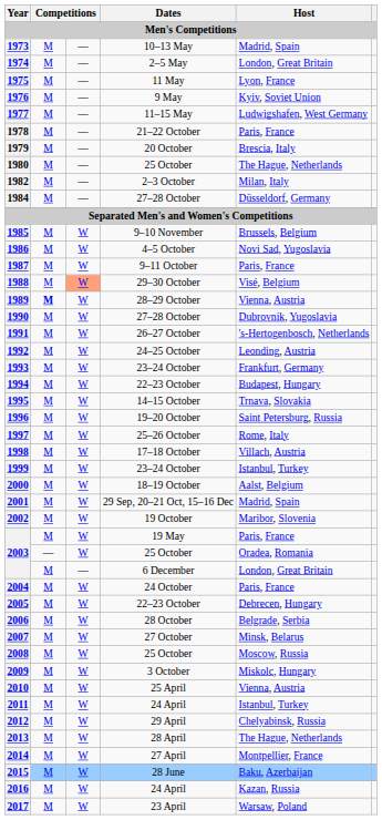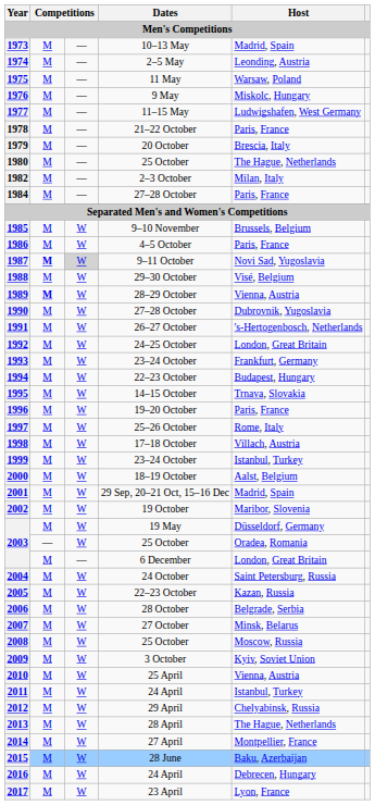 <table class="wikitable" style="text-align:center;">
 <tr>
 <th>Year</th>
 <th width=90 colspan=2>Competitions</th>
 <th>Dates</th>
 <th>Host</th>
 <th></th>
 </tr>
 <tr>
 <td colspan=6 bgcolor="#cccccc"><strong>Men's Competitions</strong></td>
 </tr>
 <tr>
 <th><a href='#'>1973</a></th>
 <td width=45><a href='#'>M</a></td>
 <td width=45>—</td>
 <td>10–13 May</td>
 <td align=left> <a href='#'>Madrid</a>, <a href='#'>Spain</a></td>
 <td></td>
 </tr>
 <tr>
 <th><a href='#'>1974</a></th>
 <td width=45><a href='#'>M</a></td>
 <td width=45>—</td>
 <td>2–5 May</td>
-<td align=left> <a href='#'>London</a>, <a href='#'>Great Britain</a></td>
+<td align=left> <a href='#'>Leonding</a>, <a href='#'>Austria</a></td>
 <td></td>
 </tr>
 <tr>
 <th><a href='#'>1975</a></th>
 <td width=45><a href='#'>M</a></td>
 <td width=45>—</td>
 <td>11 May</td>
-<td align=left> <a href='#'>Lyon</a>, <a href='#'>France</a></td>
+<td align=left> <a href='#'>Warsaw</a>, <a href='#'>Poland</a></td>
 <td></td>
 </tr>
 <tr>
 <th><a href='#'>1976</a></th>
 <td width=45><a href='#'>M</a></td>
 <td width=45>—</td>
 <td>9 May</td>
-<td align=left> <a href='#'>Kyiv</a>, <a href='#'>Soviet Union</a></td>
+<td align=left> <a href='#'>Miskolc</a>, <a href='#'>Hungary</a></td>
 <td></td>
 </tr>
 <tr>
 <th><a href='#'>1977</a></th>
 <td width=45><a href='#'>M</a></td>
 <td width=45>—</td>
 <td>11–15 May</td>
 <td align=left> <a href='#'>Ludwigshafen</a>, <a href='#'>West Germany</a></td>
 <td></td>
 </tr>
 <tr>
 <th>1978</th>
 <td width=45><a href='#'>M</a></td>
 <td width=45>—</td>
 <td>21–22 October</td>
 <td align=left> <a href='#'>Paris</a>, <a href='#'>France</a></td>
 <td></td>
 </tr>
 <tr>
 <th>1979</th>
 <td><a href='#'>M</a></td>
 <td>—</td>
 <td>20 October</td>
 <td align=left> <a href='#'>Brescia</a>, <a href='#'>Italy</a></td>
 <td></td>
 </tr>
 <tr>
 <th>1980</th>
 <td><a href='#'>M</a></td>
 <td>—</td>
 <td>25 October</td>
 <td align=left> <a href='#'>The Hague</a>, <a href='#'>Netherlands</a></td>
 <td></td>
 </tr>
 <tr>
 <th>1982</th>
 <td><a href='#'>M</a></td>
 <td>—</td>
 <td>2–3 October</td>
 <td align=left> <a href='#'>Milan</a>, <a href='#'>Italy</a></td>
 <td></td>
 </tr>
 <tr>
 <th>1984</th>
 <td><a href='#'>M</a></td>
 <td>—</td>
 <td>27–28 October</td>
-<td align=left> <a href='#'>Düsseldorf</a>, <a href='#'>Germany</a></td>
+<td align=left> <a href='#'>Paris</a>, <a href='#'>France</a></td>
 <td></td>
 </tr>
 <tr>
 <td colspan=6 bgcolor="#cccccc"><strong>Separated Men's and Women's Competitions</strong></td>
 </tr>
 <tr>
 <th><a href='#'>1985</a></th>
 <td><a href='#'>M</a></td>
 <td><a href='#'>W</a></td>
 <td>9–10 November</td>
 <td align=left> <a href='#'>Brussels</a>, <a href='#'>Belgium</a></td>
 <td></td>
 </tr>
 <tr>
 <th><a href='#'>1986</a></th>
 <td><a href='#'>M</a></td>
 <td><a href='#'>W</a></td>
 <td>4–5 October</td>
-<td align=left> <a href='#'>Novi Sad</a>, <a href='#'>Yugoslavia</a></td>
+<td align=left> <a href='#'>Paris</a>, <a href='#'>France</a></td>
 <td></td>
 </tr>
 <tr>
 <th><a href='#'>1987</a></th>
-<td><a href='#'>M</a></td>
-<td><a href='#'>W</a></td>
+<td><strong><a href='#'>M</a></strong></td>
+<td style="background: lightgrey;"><a href='#'>W</a></td>
 <td>9–11 October</td>
-<td align=left> <a href='#'>Paris</a>, <a href='#'>France</a></td>
+<td align=left> <a href='#'>Novi Sad</a>, <a href='#'>Yugoslavia</a></td>
 <td></td>
 </tr>
 <tr>
 <th><a href='#'>1988</a></th>
 <td><a href='#'>M</a></td>
-<td style="background: lightsalmon;"><a href='#'>W</a></td>
+<td><a href='#'>W</a></td>
 <td>29–30 October</td>
 <td align=left> <a href='#'>Visé</a>, <a href='#'>Belgium</a></td>
 <td></td>
 </tr>
 <tr>
 <th><a href='#'>1989</a></th>
 <td><strong><a href='#'>M</a></strong></td>
 <td><a href='#'>W</a></td>
 <td>28–29 October</td>
 <td align=left> <a href='#'>Vienna</a>, <a href='#'>Austria</a></td>
 <td></td>
 </tr>
 <tr>
 <th><a href='#'>1990</a></th>
 <td><a href='#'>M</a></td>
 <td><a href='#'>W</a></td>
 <td>27–28 October</td>
 <td align=left> <a href='#'>Dubrovnik</a>, <a href='#'>Yugoslavia</a></td>
 <td></td>
 </tr>
 <tr>
 <th><a href='#'>1991</a></th>
 <td><a href='#'>M</a></td>
 <td><a href='#'>W</a></td>
 <td>26–27 October</td>
 <td align=left> <a href='#'>'s-Hertogenbosch</a>, <a href='#'>Netherlands</a></td>
 <td></td>
 </tr>
 <tr>
 <th><a href='#'>1992</a></th>
 <td><a href='#'>M</a></td>
 <td><a href='#'>W</a></td>
 <td>24–25 October</td>
-<td align=left> <a href='#'>Leonding</a>, <a href='#'>Austria</a></td>
+<td align=left> <a href='#'>London</a>, <a href='#'>Great Britain</a></td>
 <td></td>
 </tr>
 <tr>
 <th><a href='#'>1993</a></th>
 <td><a href='#'>M</a></td>
 <td><a href='#'>W</a></td>
 <td>23–24 October</td>
 <td align=left> <a href='#'>Frankfurt</a>, <a href='#'>Germany</a></td>
 <td></td>
 </tr>
 <tr>
 <th><a href='#'>1994</a></th>
 <td><a href='#'>M</a></td>
 <td><a href='#'>W</a></td>
 <td>22–23 October</td>
 <td align=left> <a href='#'>Budapest</a>, <a href='#'>Hungary</a></td>
 <td></td>
 </tr>
 <tr>
 <th><a href='#'>1995</a></th>
 <td><a href='#'>M</a></td>
 <td><a href='#'>W</a></td>
 <td>14–15 October</td>
 <td align=left> <a href='#'>Trnava</a>, <a href='#'>Slovakia</a></td>
 <td></td>
 </tr>
 <tr>
 <th><a href='#'>1996</a></th>
 <td><a href='#'>M</a></td>
 <td><a href='#'>W</a></td>
 <td>19–20 October</td>
-<td align=left> <a href='#'>Saint Petersburg</a>, <a href='#'>Russia</a></td>
+<td align=left> <a href='#'>Paris</a>, <a href='#'>France</a></td>
 <td></td>
 </tr>
 <tr>
 <th><a href='#'>1997</a></th>
 <td><a href='#'>M</a></td>
 <td><a href='#'>W</a></td>
 <td>25–26 October</td>
 <td align=left> <a href='#'>Rome</a>, <a href='#'>Italy</a></td>
 <td></td>
 </tr>
 <tr>
 <th><a href='#'>1998</a></th>
 <td><a href='#'>M</a></td>
 <td><a href='#'>W</a></td>
 <td>17–18 October</td>
 <td align=left> <a href='#'>Villach</a>, <a href='#'>Austria</a></td>
 <td></td>
 </tr>
 <tr>
 <th><a href='#'>1999</a></th>
 <td><a href='#'>M</a></td>
 <td><a href='#'>W</a></td>
 <td>23–24 October</td>
 <td align=left> <a href='#'>Istanbul</a>, <a href='#'>Turkey</a></td>
 <td></td>
 </tr>
 <tr>
 <th><a href='#'>2000</a></th>
 <td><a href='#'>M</a></td>
 <td><a href='#'>W</a></td>
 <td>18–19 October</td>
 <td align=left> <a href='#'>Aalst</a>, <a href='#'>Belgium</a></td>
 <td></td>
 </tr>
 <tr>
 <th><a href='#'>2001</a></th>
 <td><a href='#'>M</a></td>
 <td><a href='#'>W</a></td>
 <td>29 Sep, 20–21 Oct, 15–16 Dec</td>
 <td align=left> <a href='#'>Madrid</a>, <a href='#'>Spain</a></td>
 <td></td>
 </tr>
 <tr>
 <th><a href='#'>2002</a></th>
 <td><a href='#'>M</a></td>
 <td><a href='#'>W</a></td>
 <td>19 October</td>
 <td align=left> <a href='#'>Maribor</a>, <a href='#'>Slovenia</a></td>
 <td></td>
 </tr>
 <tr>
 <th rowspan=3><a href='#'>2003</a></th>
 <td><a href='#'>M</a></td>
 <td><a href='#'>W</a></td>
 <td>19 May</td>
-<td align=left> <a href='#'>Paris</a>, <a href='#'>France</a></td>
+<td align=left> <a href='#'>Düsseldorf</a>, <a href='#'>Germany</a></td>
 <td></td>
 </tr>
 <tr>
 <td>—</td>
 <td><a href='#'>W</a></td>
 <td>25 October</td>
 <td align=left> <a href='#'>Oradea</a>, <a href='#'>Romania</a></td>
 <td></td>
 </tr>
 <tr>
 <td><a href='#'>M</a></td>
 <td>—</td>
 <td>6 December</td>
 <td align=left> <a href='#'>London</a>, <a href='#'>Great Britain</a></td>
 <td></td>
 </tr>
 <tr>
 <th><a href='#'>2004</a></th>
 <td><a href='#'>M</a></td>
 <td><a href='#'>W</a></td>
 <td>24 October</td>
-<td align=left> <a href='#'>Paris</a>, <a href='#'>France</a></td>
+<td align=left> <a href='#'>Saint Petersburg</a>, <a href='#'>Russia</a></td>
 <td></td>
 </tr>
 <tr>
 <th><a href='#'>2005</a></th>
 <td><a href='#'>M</a></td>
 <td><a href='#'>W</a></td>
 <td>22–23 October</td>
-<td align=left> <a href='#'>Debrecen</a>, <a href='#'>Hungary</a></td>
+<td align=left> <a href='#'>Kazan</a>, <a href='#'>Russia</a></td>
 <td></td>
 </tr>
 <tr>
 <th><a href='#'>2006</a></th>
 <td><a href='#'>M</a></td>
 <td><a href='#'>W</a></td>
 <td>28 October</td>
 <td align=left> <a href='#'>Belgrade</a>, <a href='#'>Serbia</a></td>
 <td></td>
 </tr>
 <tr>
 <th><a href='#'>2007</a></th>
 <td><a href='#'>M</a></td>
 <td><a href='#'>W</a></td>
 <td>27 October</td>
 <td align=left> <a href='#'>Minsk</a>, <a href='#'>Belarus</a></td>
 <td></td>
 </tr>
 <tr>
 <th><a href='#'>2008</a></th>
 <td><a href='#'>M</a></td>
 <td><a href='#'>W</a></td>
 <td>25 October</td>
 <td align=left> <a href='#'>Moscow</a>, <a href='#'>Russia</a></td>
 <td></td>
 </tr>
 <tr>
 <th><a href='#'>2009</a></th>
 <td><a href='#'>M</a></td>
 <td><a href='#'>W</a></td>
 <td>3 October</td>
-<td align=left> <a href='#'>Miskolc</a>, <a href='#'>Hungary</a></td>
+<td align=left> <a href='#'>Kyiv</a>, <a href='#'>Soviet Union</a></td>
 <td></td>
 </tr>
 <tr>
 <th><a href='#'>2010</a></th>
 <td><a href='#'>M</a></td>
 <td><a href='#'>W</a></td>
 <td>25 April</td>
 <td align=left> <a href='#'>Vienna</a>, <a href='#'>Austria</a></td>
 <td></td>
 </tr>
 <tr>
 <th><a href='#'>2011</a></th>
 <td><a href='#'>M</a></td>
 <td><a href='#'>W</a></td>
 <td>24 April</td>
 <td align=left> <a href='#'>Istanbul</a>, <a href='#'>Turkey</a></td>
 <td></td>
 </tr>
 <tr>
 <th><a href='#'>2012</a></th>
 <td><a href='#'>M</a></td>
 <td><a href='#'>W</a></td>
 <td>29 April</td>
 <td align=left> <a href='#'>Chelyabinsk</a>, <a href='#'>Russia</a></td>
 <td></td>
 </tr>
 <tr>
 <th><a href='#'>2013</a></th>
 <td><a href='#'>M</a></td>
 <td><a href='#'>W</a></td>
 <td>28 April</td>
 <td align=left> <a href='#'>The Hague</a>, <a href='#'>Netherlands</a></td>
 <td></td>
 </tr>
 <tr>
 <th><a href='#'>2014</a></th>
 <td><a href='#'>M</a></td>
 <td><a href='#'>W</a></td>
 <td>27 April</td>
 <td align=left> <a href='#'>Montpellier</a>, <a href='#'>France</a></td>
 <td></td>
 </tr>
 <tr bgcolor=9acdff>
 <th><a href='#'>2015</a></th>
 <td><a href='#'>M</a></td>
 <td><a href='#'>W</a></td>
 <td>28 June</td>
 <td align=left> <a href='#'>Baku</a>, <a href='#'>Azerbaijan</a></td>
 <td></td>
 </tr>
 <tr>
 <th><a href='#'>2016</a></th>
 <td><a href='#'>M</a></td>
 <td><a href='#'>W</a></td>
 <td>24 April</td>
-<td align=left> <a href='#'>Kazan</a>, <a href='#'>Russia</a></td>
+<td align=left> <a href='#'>Debrecen</a>, <a href='#'>Hungary</a></td>
 <td></td>
 </tr>
 <tr>
 <th><a href='#'>2017</a></th>
 <td><a href='#'>M</a></td>
 <td><a href='#'>W</a></td>
 <td>23 April</td>
-<td align=left> <a href='#'>Warsaw</a>, <a href='#'>Poland</a></td>
+<td align=left> <a href='#'>Lyon</a>, <a href='#'>France</a></td>
 <td></td>
 </tr>
 </table>
